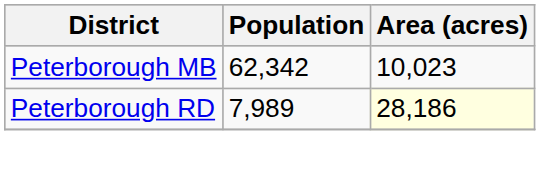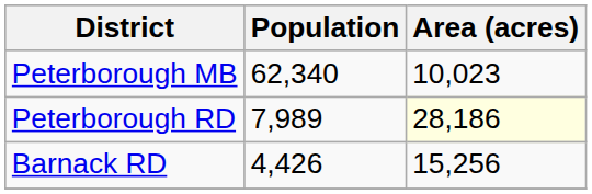 <table class="wikitable" style="text-align:left">
 <tr>
 <th>District</th>
 <th>Population</th>
 <th>Area (acres)</th>
 </tr>
 <tr>
 <td><a href='#'>Peterborough MB</a></td>
-<td>62,342</td>
+<td>62,340</td>
 <td>10,023</td>
 </tr>
 <tr>
 <td><a href='#'>Peterborough RD</a></td>
 <td>7,989</td>
 <td style="background: lightyellow;">28,186</td>
 </tr>
 <tr>
+<td><a href='#'>Barnack RD</a></td>
+<td>4,426</td>
+<td>15,256</td>
+</tr>
+<tr>
 </tr>
 </table>
